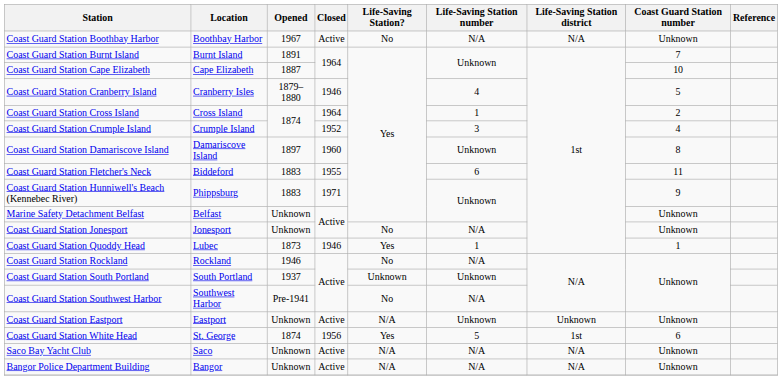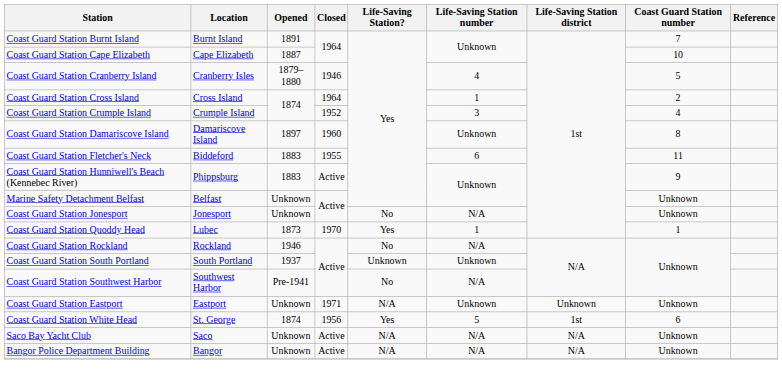 <table class="wikitable sortable" style="text-align:left;">
 <tr>
 <th>Station</th>
 <th>Location</th>
 <th>Opened</th>
 <th>Closed</th>
 <th>Life-Saving Station?</th>
 <th>Life-Saving Station number</th>
 <th>Life-Saving Station district</th>
 <th>Coast Guard Station number</th>
 <th>Reference</th>
-</tr>
-<tr>
-<td><a href='#'>Coast Guard Station Boothbay Harbor</a></td>
-<td><a href='#'>Boothbay Harbor</a></td>
-<td align="center">1967</td>
-<td align="center">Active</td>
-<td align="center">No</td>
-<td align="center">N/A</td>
-<td align="center">N/A</td>
-<td align="center">Unknown</td>
-<td align="center"></td>
 </tr>
 <tr>
 <td><a href='#'>Coast Guard Station Burnt Island</a></td>
 <td><a href='#'>Burnt Island</a></td>
 <td align="center">1891</td>
 <td rowspan="2" align="center">1964</td>
 <td rowspan="9" align="center">Yes</td>
 <td rowspan="2" align="center">Unknown</td>
 <td rowspan="11" align="center">1st</td>
 <td align="center">7</td>
 <td align="center"></td>
 </tr>
 <tr>
 <td><a href='#'>Coast Guard Station Cape Elizabeth</a></td>
 <td><a href='#'>Cape Elizabeth</a></td>
 <td align="center">1887</td>
 <td align="center">10</td>
 <td align="center"></td>
 </tr>
 <tr>
 <td><a href='#'>Coast Guard Station Cranberry Island</a></td>
 <td><a href='#'>Cranberry Isles</a></td>
 <td align="center">1879–1880</td>
 <td align="center">1946</td>
 <td align="center">4</td>
 <td align="center">5</td>
 <td align="center"></td>
 </tr>
 <tr>
 <td><a href='#'>Coast Guard Station Cross Island</a></td>
 <td><a href='#'>Cross Island</a></td>
 <td rowspan="2" align="center">1874</td>
 <td align="center">1964</td>
 <td align="center">1</td>
 <td align="center">2</td>
 <td align="center"></td>
 </tr>
 <tr>
 <td><a href='#'>Coast Guard Station Crumple Island</a></td>
 <td><a href='#'>Crumple Island</a></td>
 <td align="center">1952</td>
 <td align="center">3</td>
 <td align="center">4</td>
 <td align="center"></td>
 </tr>
 <tr>
 <td><a href='#'>Coast Guard Station Damariscove Island</a></td>
 <td><a href='#'>Damariscove Island</a></td>
 <td align="center">1897</td>
 <td align="center">1960</td>
 <td align="center">Unknown</td>
 <td align="center">8</td>
 <td align="center"></td>
 </tr>
 <tr>
 <td><a href='#'>Coast Guard Station Fletcher's Neck</a></td>
 <td><a href='#'>Biddeford</a></td>
 <td align="center">1883</td>
 <td align="center">1955</td>
 <td align="center">6</td>
 <td align="center">11</td>
 <td align="center"></td>
 </tr>
 <tr>
 <td><a href='#'>Coast Guard Station Hunniwell's Beach</a> (Kennebec River)</td>
 <td><a href='#'>Phippsburg</a></td>
 <td align="center">1883</td>
-<td align="center">1971</td>
+<td align="center">Active</td>
 <td rowspan="2" align="center">Unknown</td>
 <td align="center">9</td>
 <td align="center"></td>
 </tr>
 <tr>
 <td><a href='#'>Marine Safety Detachment Belfast</a></td>
 <td><a href='#'>Belfast</a></td>
 <td align="center">Unknown</td>
 <td rowspan="2" align="center">Active</td>
 <td align="center">Unknown</td>
 <td align="center"></td>
 </tr>
 <tr>
 <td><a href='#'>Coast Guard Station Jonesport</a></td>
 <td><a href='#'>Jonesport</a></td>
 <td align="center">Unknown</td>
 <td align="center">No</td>
 <td align="center">N/A</td>
 <td align="center">Unknown</td>
 <td align="center"></td>
 </tr>
 <tr>
 <td><a href='#'>Coast Guard Station Quoddy Head</a></td>
 <td><a href='#'>Lubec</a></td>
 <td align="center">1873</td>
-<td align="center">1946</td>
+<td align="center">1970</td>
 <td align="center">Yes</td>
 <td align="center">1</td>
 <td align="center">1</td>
 <td align="center"></td>
 </tr>
 <tr>
 <td><a href='#'>Coast Guard Station Rockland</a></td>
 <td><a href='#'>Rockland</a></td>
 <td align="center">1946</td>
 <td rowspan="3" align="center">Active</td>
 <td align="center">No</td>
 <td align="center">N/A</td>
 <td rowspan="3" align="center">N/A</td>
 <td rowspan="3" align="center">Unknown</td>
 <td align="center"></td>
 </tr>
 <tr>
 <td><a href='#'>Coast Guard Station South Portland</a></td>
 <td><a href='#'>South Portland</a></td>
 <td align="center">1937</td>
 <td align="center">Unknown</td>
 <td align="center">Unknown</td>
 <td align="center"></td>
 </tr>
 <tr>
 <td><a href='#'>Coast Guard Station Southwest Harbor</a></td>
 <td><a href='#'>Southwest Harbor</a></td>
 <td align="center">Pre-1941</td>
 <td align="center">No</td>
 <td align="center">N/A</td>
 <td align="center"></td>
 </tr>
 <tr>
 <td><a href='#'>Coast Guard Station Eastport</a></td>
 <td><a href='#'>Eastport</a></td>
 <td align="center">Unknown</td>
-<td align="center">Active</td>
+<td align="center">1971</td>
 <td align="center">N/A</td>
 <td align="center">Unknown</td>
 <td align="center">Unknown</td>
 <td align="center">Unknown</td>
 <td align="center"></td>
 </tr>
 <tr>
 <td><a href='#'>Coast Guard Station White Head</a></td>
 <td><a href='#'>St. George</a></td>
 <td align="center">1874</td>
 <td align="center">1956</td>
 <td align="center">Yes</td>
 <td align="center">5</td>
 <td align="center">1st</td>
 <td align="center">6</td>
 <td align="center"></td>
 </tr>
 <tr>
 <td><a href='#'>Saco Bay Yacht Club</a></td>
 <td><a href='#'>Saco</a></td>
 <td align="center">Unknown</td>
 <td align="center">Active</td>
 <td align="center">N/A</td>
 <td align="center">N/A</td>
 <td align="center">N/A</td>
 <td align="center">Unknown</td>
 <td align="center"></td>
 </tr>
 <tr>
 <td><a href='#'>Bangor Police Department Building</a></td>
 <td><a href='#'>Bangor</a></td>
 <td align="center">Unknown</td>
 <td align="center">Active</td>
 <td align="center">N/A</td>
 <td align="center">N/A</td>
 <td align="center">N/A</td>
 <td align="center">Unknown</td>
 <td align="center"></td>
 </tr>
 <tr>
 </tr>
 </table>
